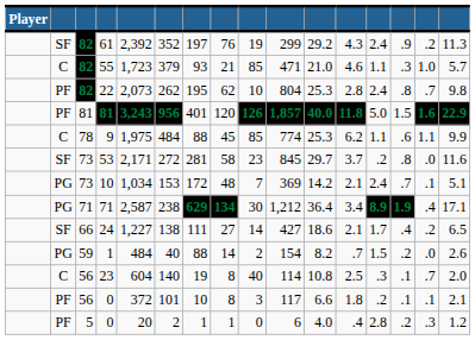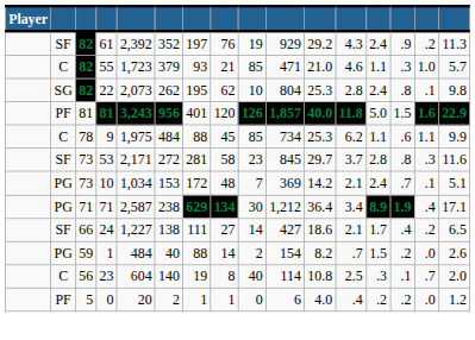 <table class="wikitable sortable" style="font-size: 95%; text-align:right;">
 <tr>
 <th style="background:#236192; color:#FFFFFF; border-top:#010101 3px solid; border-bottom:#010101 3px solid;">Player</th>
 <th style="background:#236192; color:#FFFFFF; border-top:#010101 3px solid; border-bottom:#010101 3px solid;"></th>
 <th style="background:#236192; color:#FFFFFF; border-top:#010101 3px solid; border-bottom:#010101 3px solid;"></th>
 <th style="background:#236192; color:#FFFFFF; border-top:#010101 3px solid; border-bottom:#010101 3px solid;"></th>
 <th style="background:#236192; color:#FFFFFF; border-top:#010101 3px solid; border-bottom:#010101 3px solid;"></th>
 <th style="background:#236192; color:#FFFFFF; border-top:#010101 3px solid; border-bottom:#010101 3px solid;"></th>
 <th style="background:#236192; color:#FFFFFF; border-top:#010101 3px solid; border-bottom:#010101 3px solid;"></th>
 <th style="background:#236192; color:#FFFFFF; border-top:#010101 3px solid; border-bottom:#010101 3px solid;"></th>
 <th style="background:#236192; color:#FFFFFF; border-top:#010101 3px solid; border-bottom:#010101 3px solid;"></th>
 <th style="background:#236192; color:#FFFFFF; border-top:#010101 3px solid; border-bottom:#010101 3px solid;"></th>
 <th style="background:#236192; color:#FFFFFF; border-top:#010101 3px solid; border-bottom:#010101 3px solid;"></th>
 <th style="background:#236192; color:#FFFFFF; border-top:#010101 3px solid; border-bottom:#010101 3px solid;"></th>
 <th style="background:#236192; color:#FFFFFF; border-top:#010101 3px solid; border-bottom:#010101 3px solid;"></th>
 <th style="background:#236192; color:#FFFFFF; border-top:#010101 3px solid; border-bottom:#010101 3px solid;"></th>
 <th style="background:#236192; color:#FFFFFF; border-top:#010101 3px solid; border-bottom:#010101 3px solid;"></th>
 <th style="background:#236192; color:#FFFFFF; border-top:#010101 3px solid; border-bottom:#010101 3px solid;"></th>
 </tr>
 <tr>
 <td style="text-align:left;"></td>
 <td style="text-align:center;">SF</td>
 <td style="background:#010101; color:#00843D;"><strong>82</strong></td>
 <td>61</td>
 <td>2,392</td>
 <td>352</td>
 <td>197</td>
 <td>76</td>
 <td>19</td>
-<td>299</td>
+<td>929</td>
 <td>29.2</td>
 <td>4.3</td>
 <td>2.4</td>
 <td>.9</td>
 <td>.2</td>
 <td>11.3</td>
 </tr>
 <tr>
 <td style="text-align:left;"></td>
 <td style="text-align:center;">C</td>
 <td style="background:#010101; color:#00843D;"><strong>82</strong></td>
 <td>55</td>
 <td>1,723</td>
 <td>379</td>
 <td>93</td>
 <td>21</td>
 <td>85</td>
 <td>471</td>
 <td>21.0</td>
 <td>4.6</td>
 <td>1.1</td>
 <td>.3</td>
 <td>1.0</td>
 <td>5.7</td>
 </tr>
 <tr>
 <td style="text-align:left;"></td>
-<td style="text-align:center;">PF</td>
+<td style="text-align:center;">SG</td>
 <td style="background:#010101; color:#00843D;"><strong>82</strong></td>
 <td>22</td>
 <td>2,073</td>
 <td>262</td>
 <td>195</td>
 <td>62</td>
 <td>10</td>
 <td>804</td>
 <td>25.3</td>
 <td>2.8</td>
 <td>2.4</td>
 <td>.8</td>
-<td>.7</td>
+<td>.1</td>
 <td>9.8</td>
 </tr>
 <tr>
 <td style="text-align:left;"></td>
 <td style="text-align:center;">PF</td>
 <td>81</td>
 <td style="background:#010101; color:#00843D;"><strong>81</strong></td>
 <td style="background:#010101; color:#00843D;"><strong>3,243</strong></td>
 <td style="background:#010101; color:#00843D;"><strong>956</strong></td>
 <td>401</td>
 <td>120</td>
 <td style="background:#010101; color:#00843D;"><strong>126</strong></td>
 <td style="background:#010101; color:#00843D;"><strong>1,857</strong></td>
 <td style="background:#010101; color:#00843D;"><strong>40.0</strong></td>
 <td style="background:#010101; color:#00843D;"><strong>11.8</strong></td>
 <td>5.0</td>
 <td>1.5</td>
 <td style="background:#010101; color:#00843D;"><strong>1.6</strong></td>
 <td style="background:#010101; color:#00843D;"><strong>22.9</strong></td>
 </tr>
 <tr>
 <td style="text-align:left;"></td>
 <td style="text-align:center;">C</td>
 <td>78</td>
 <td>9</td>
 <td>1,975</td>
 <td>484</td>
 <td>88</td>
 <td>45</td>
 <td>85</td>
-<td>774</td>
+<td>734</td>
 <td>25.3</td>
 <td>6.2</td>
 <td>1.1</td>
 <td>.6</td>
 <td>1.1</td>
 <td>9.9</td>
 </tr>
 <tr>
 <td style="text-align:left;"></td>
 <td style="text-align:center;">SF</td>
 <td>73</td>
 <td>53</td>
 <td>2,171</td>
 <td>272</td>
 <td>281</td>
 <td>58</td>
 <td>23</td>
 <td>845</td>
 <td>29.7</td>
 <td>3.7</td>
-<td>.2</td>
+<td>2.8</td>
 <td>.8</td>
-<td>.0</td>
+<td>.3</td>
 <td>11.6</td>
 </tr>
 <tr>
 <td style="text-align:left;"></td>
 <td style="text-align:center;">PG</td>
 <td>73</td>
 <td>10</td>
 <td>1,034</td>
 <td>153</td>
 <td>172</td>
 <td>48</td>
 <td>7</td>
 <td>369</td>
 <td>14.2</td>
 <td>2.1</td>
 <td>2.4</td>
 <td>.7</td>
 <td>.1</td>
 <td>5.1</td>
 </tr>
 <tr>
 <td style="text-align:left;"></td>
 <td style="text-align:center;">PG</td>
 <td>71</td>
 <td>71</td>
 <td>2,587</td>
 <td>238</td>
 <td style="background:#010101; color:#00843D;"><strong>629</strong></td>
 <td style="background:#010101; color:#00843D;"><strong>134</strong></td>
 <td>30</td>
 <td>1,212</td>
 <td>36.4</td>
 <td>3.4</td>
 <td style="background:#010101; color:#00843D;"><strong>8.9</strong></td>
 <td style="background:#010101; color:#00843D;"><strong>1.9</strong></td>
 <td>.4</td>
 <td>17.1</td>
 </tr>
 <tr>
 <td style="text-align:left;"></td>
 <td style="text-align:center;">SF</td>
 <td>66</td>
 <td>24</td>
 <td>1,227</td>
 <td>138</td>
 <td>111</td>
 <td>27</td>
 <td>14</td>
 <td>427</td>
 <td>18.6</td>
 <td>2.1</td>
 <td>1.7</td>
 <td>.4</td>
 <td>.2</td>
 <td>6.5</td>
 </tr>
 <tr>
 <td style="text-align:left;"></td>
 <td style="text-align:center;">PG</td>
 <td>59</td>
 <td>1</td>
 <td>484</td>
 <td>40</td>
 <td>88</td>
 <td>14</td>
 <td>2</td>
 <td>154</td>
 <td>8.2</td>
 <td>.7</td>
 <td>1.5</td>
 <td>.2</td>
 <td>.0</td>
 <td>2.6</td>
 </tr>
 <tr>
 <td style="text-align:left;"></td>
 <td style="text-align:center;">C</td>
 <td>56</td>
 <td>23</td>
 <td>604</td>
 <td>140</td>
 <td>19</td>
 <td>8</td>
 <td>40</td>
 <td>114</td>
 <td>10.8</td>
 <td>2.5</td>
 <td>.3</td>
 <td>.1</td>
 <td>.7</td>
 <td>2.0</td>
 </tr>
 <tr>
 <td style="text-align:left;"></td>
 <td style="text-align:center;">PF</td>
-<td>56</td>
-<td>0</td>
-<td>372</td>
-<td>101</td>
-<td>10</td>
-<td>8</td>
-<td>3</td>
-<td>117</td>
-<td>6.6</td>
-<td>1.8</td>
-<td>.2</td>
-<td>.1</td>
-<td>.1</td>
-<td>2.1</td>
-</tr>
-<tr>
-<td style="text-align:left;"></td>
-<td style="text-align:center;">PF</td>
 <td>5</td>
 <td>0</td>
 <td>20</td>
 <td>2</td>
 <td>1</td>
 <td>1</td>
 <td>0</td>
 <td>6</td>
 <td>4.0</td>
 <td>.4</td>
-<td>2.8</td>
 <td>.2</td>
-<td>.3</td>
+<td>.2</td>
+<td>.0</td>
 <td>1.2</td>
 </tr>
 </table>
